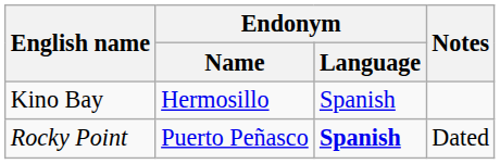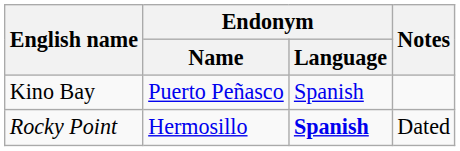 <table class="wikitable sortable mw-collapsible">
 <tr>
 <th rowspan="2">English name</th>
 <th colspan="2">Endonym</th>
 <th rowspan="2">Notes</th>
 </tr>
 <tr>
 <th>Name</th>
 <th>Language</th>
 </tr>
 <tr>
 <td>Kino Bay</td>
-<td><a href='#'>Hermosillo</a></td>
+<td><a href='#'>Puerto Peñasco</a></td>
 <td><a href='#'>Spanish</a></td>
 <td></td>
 </tr>
 <tr>
 <td><em>Rocky Point</em></td>
-<td><a href='#'>Puerto Peñasco</a></td>
+<td><a href='#'>Hermosillo</a></td>
 <td><strong><a href='#'>Spanish</a></strong></td>
 <td>Dated</td>
 </tr>
 </table>
